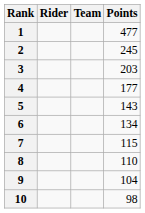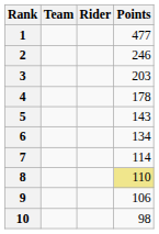 <table class="wikitable">
 <tr>
 <th scope="col">Rank</th>
+<th scope="col">Team</th>
 <th scope="col">Rider</th>
-<th scope="col">Team</th>
 <th scope="col">Points</th>
 </tr>
 <tr>
 <th scope="row">1</th>
+<td></td>
 <td> </td>
-<td></td>
 <td style="text-align:right;">477</td>
 </tr>
 <tr>
 <th scope="row">2</th>
 <td></td>
 <td></td>
-<td style="text-align:right;">245</td>
+<td style="text-align:right;">246</td>
 </tr>
 <tr>
 <th scope="row">3</th>
 <td></td>
 <td></td>
 <td style="text-align:right;">203</td>
 </tr>
 <tr>
 <th scope="row">4</th>
 <td></td>
 <td></td>
-<td style="text-align:right;">177</td>
+<td style="text-align:right;">178</td>
 </tr>
 <tr>
 <th scope="row">5</th>
+<td></td>
 <td> </td>
-<td></td>
 <td style="text-align:right;">143</td>
 </tr>
 <tr>
 <th scope="row">6</th>
 <td></td>
 <td></td>
 <td style="text-align:right;">134</td>
 </tr>
 <tr>
 <th scope="row">7</th>
 <td></td>
 <td></td>
-<td style="text-align:right;">115</td>
+<td style="text-align:right;">114</td>
 </tr>
 <tr>
 <th scope="row">8</th>
+<td></td>
 <td> </td>
-<td></td>
-<td style="text-align:right;">110</td>
+<td style="background: khaki; text-align:right;">110</td>
 </tr>
 <tr>
 <th scope="row">9</th>
 <td></td>
 <td></td>
-<td style="text-align:right;">104</td>
+<td style="text-align:right;">106</td>
 </tr>
 <tr>
 <th scope="row">10</th>
+<td></td>
 <td> </td>
-<td></td>
 <td style="text-align:right;">98</td>
 </tr>
 </table>
